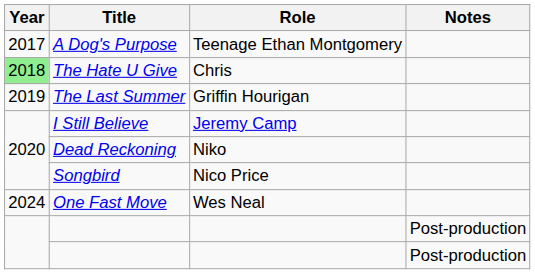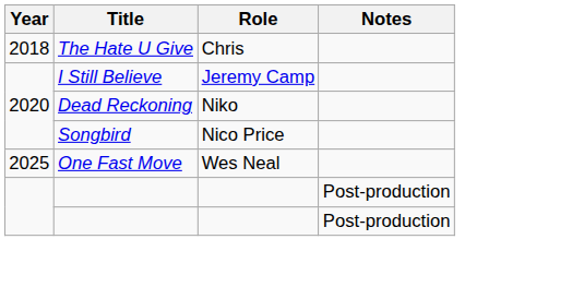 <table class="wikitable sortable">
 <tr>
 <th scope="col">Year</th>
 <th scope="col">Title</th>
 <th scope="col">Role</th>
 <th scope="col" class="unsortable">Notes</th>
 </tr>
 <tr>
-<td>2017</td>
-<td data-sort-value="Dog's Purpose, A"><em><a href='#'>A Dog's Purpose</a></em></td>
-<td>Teenage Ethan Montgomery</td>
-<td></td>
-</tr>
-<tr>
-<td style="background: lightgreen;">2018</td>
+<td>2018</td>
 <td data-sort-value="Hate U Give, The"><em><a href='#'>The Hate U Give</a></em></td>
 <td>Chris</td>
-<td></td>
-</tr>
-<tr>
-<td>2019</td>
-<td data-sort-value="Last Summer, The"><em><a href='#'>The Last Summer</a></em></td>
-<td>Griffin Hourigan</td>
 <td></td>
 </tr>
 <tr>
 <td rowspan="3">2020</td>
 <td><em><a href='#'>I Still Believe</a></em></td>
 <td><a href='#'>Jeremy Camp</a></td>
 <td></td>
 </tr>
 <tr>
 <td><em><a href='#'>Dead Reckoning</a></em></td>
 <td>Niko</td>
 <td></td>
 </tr>
 <tr>
 <td><em><a href='#'>Songbird</a></em></td>
 <td>Nico Price</td>
 <td></td>
 </tr>
 <tr>
-<td>2024</td>
+<td>2025</td>
 <td><em><a href='#'>One Fast Move</a></em></td>
 <td>Wes Neal</td>
 <td></td>
 </tr>
 <tr>
 <td rowspan="2"></td>
 <td></td>
 <td></td>
 <td>Post-production</td>
 </tr>
 <tr>
 <td></td>
 <td></td>
 <td>Post-production</td>
 </tr>
 </table>
